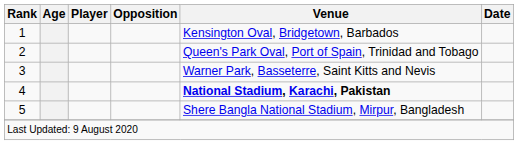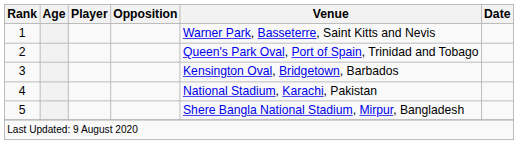 <table class="wikitable plainrowheaders sortable">
 <tr>
 <th scope=col>Rank</th>
 <th scope=col>Age</th>
 <th scope=col>Player</th>
 <th scope=col>Opposition</th>
 <th scope=col>Venue</th>
 <th scope=col>Date</th>
 </tr>
 <tr>
 <td align=center>1</td>
 <th scope=row style=text-align:center;></th>
 <td></td>
 <td></td>
-<td><a href='#'>Kensington Oval</a>, <a href='#'>Bridgetown</a>, Barbados</td>
+<td><a href='#'>Warner Park</a>, <a href='#'>Basseterre</a>, Saint Kitts and Nevis</td>
 <td></td>
 </tr>
 <tr>
 <td align=center>2</td>
 <th scope=row style=text-align:center;></th>
 <td></td>
 <td></td>
 <td><a href='#'>Queen's Park Oval</a>, <a href='#'>Port of Spain</a>, Trinidad and Tobago</td>
 <td></td>
 </tr>
 <tr>
 <td align=center>3</td>
 <th scope=row style=text-align:center;></th>
 <td></td>
 <td></td>
-<td><a href='#'>Warner Park</a>, <a href='#'>Basseterre</a>, Saint Kitts and Nevis</td>
+<td><a href='#'>Kensington Oval</a>, <a href='#'>Bridgetown</a>, Barbados</td>
 <td></td>
 </tr>
 <tr>
 <td align=center>4</td>
 <th scope=row style=text-align:center;></th>
 <td></td>
 <td></td>
-<td><strong><a href='#'>National Stadium</a>, <a href='#'>Karachi</a>, Pakistan</strong></td>
+<td><a href='#'>National Stadium</a>, <a href='#'>Karachi</a>, Pakistan</td>
 <td></td>
 </tr>
 <tr>
 <td align=center>5</td>
 <th scope=row style=text-align:center;></th>
 <td></td>
 <td></td>
 <td><a href='#'>Shere Bangla National Stadium</a>, <a href='#'>Mirpur</a>, Bangladesh</td>
 <td></td>
 </tr>
 <tr>
 </tr>
 <tr class=sortbottom>
 <td colspan=7><small>Last Updated: 9 August 2020</small></td>
 </tr>
 </table>
